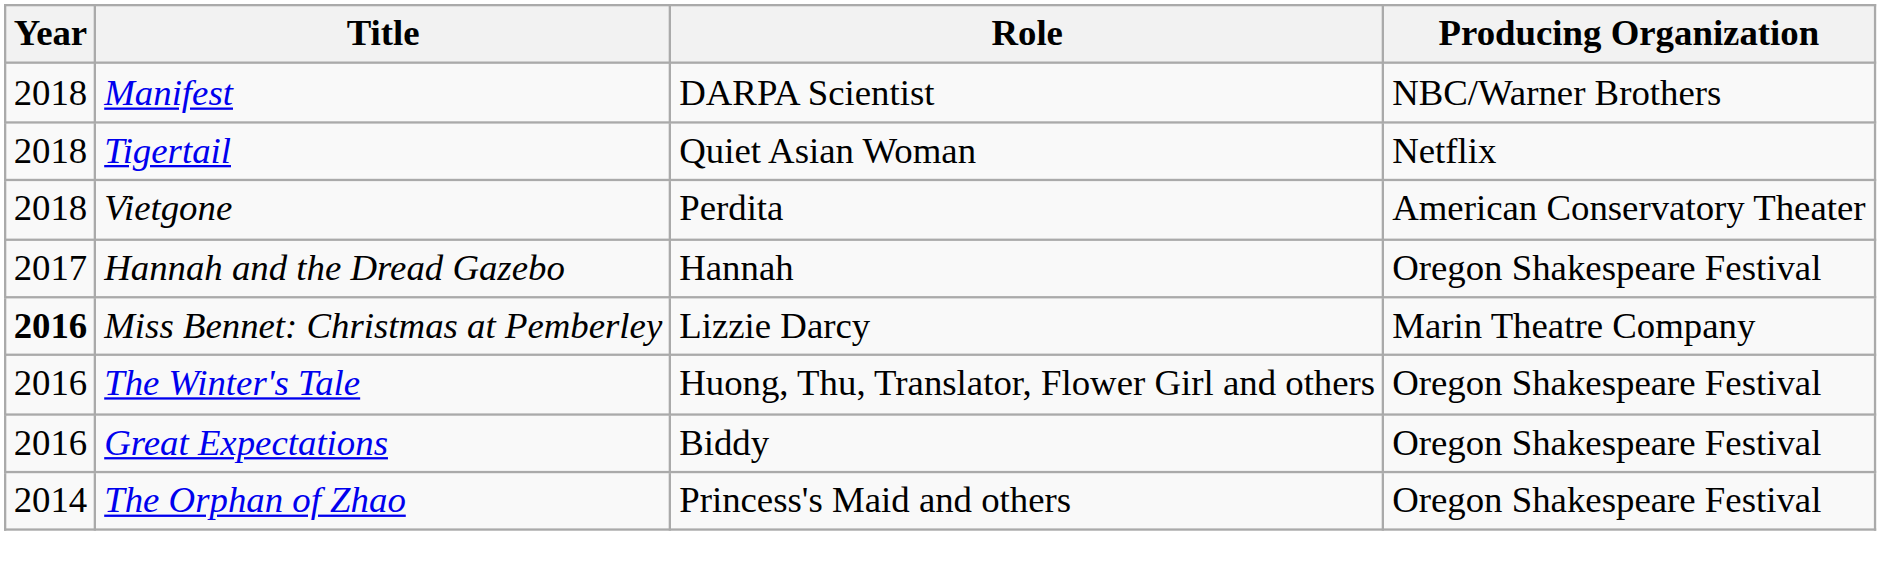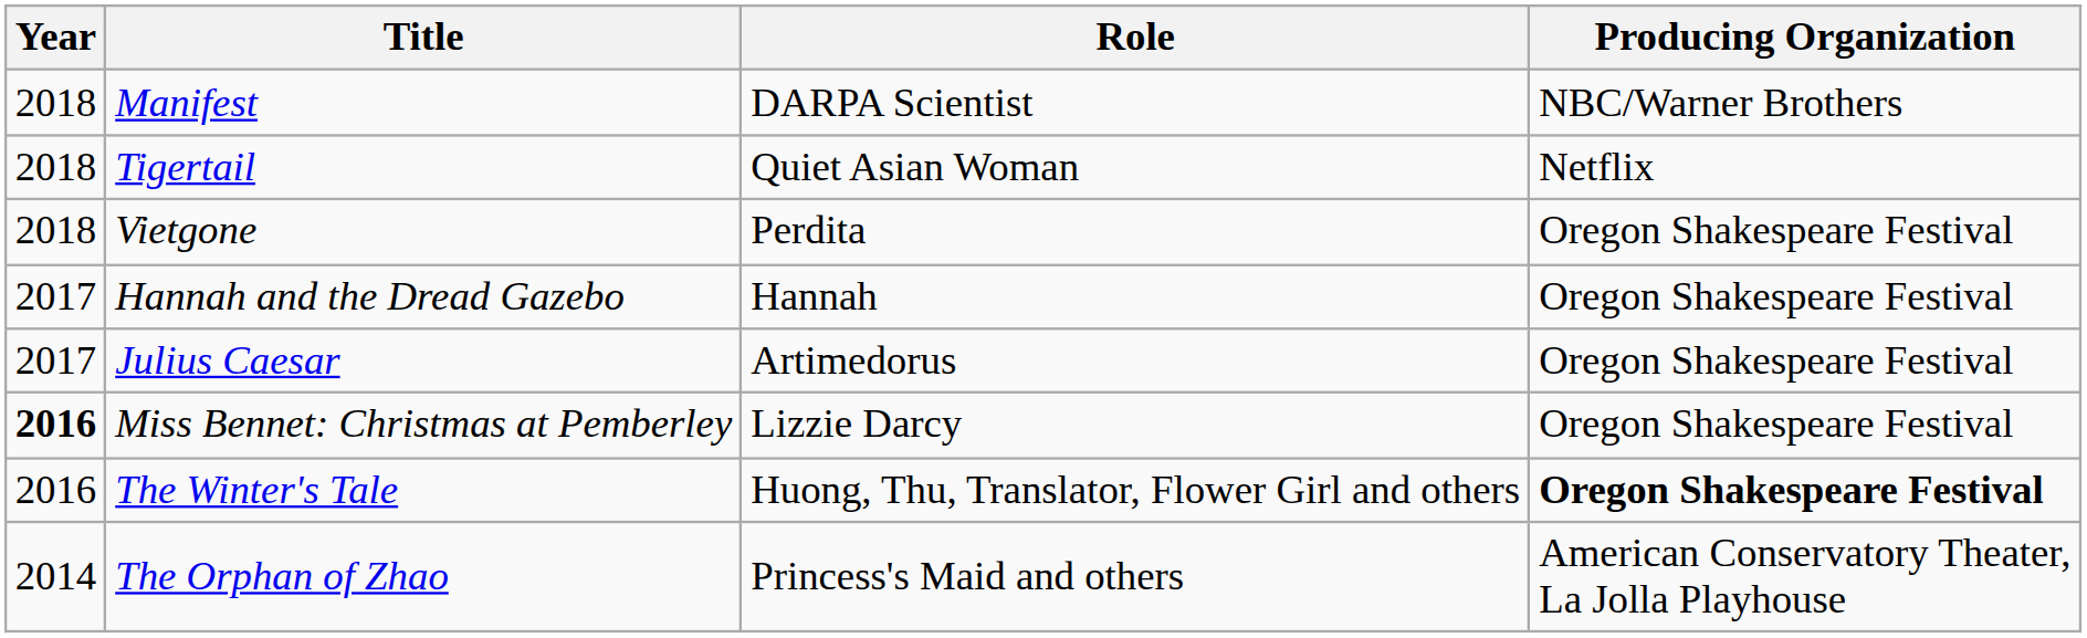 <table class="wikitable">
 <tr>
 <th>Year</th>
 <th>Title</th>
 <th>Role</th>
 <th>Producing Organization</th>
 </tr>
 <tr>
 <td>2018</td>
 <td><em><a href='#'>Manifest</a></em></td>
 <td>DARPA Scientist</td>
 <td>NBC/Warner Brothers</td>
 </tr>
 <tr>
 <td>2018</td>
 <td><em><a href='#'>Tigertail</a></em></td>
 <td>Quiet Asian Woman</td>
 <td>Netflix</td>
 </tr>
 <tr>
 <td>2018</td>
 <td><em>Vietgone</em></td>
 <td>Perdita</td>
-<td>American Conservatory Theater</td>
+<td>Oregon Shakespeare Festival</td>
 </tr>
 <tr>
 <td>2017</td>
 <td><em>Hannah and the Dread Gazebo</em></td>
 <td>Hannah</td>
 <td>Oregon Shakespeare Festival</td>
 </tr>
 <tr>
+<td>2017</td>
+<td><em><a href='#'>Julius Caesar</a></em></td>
+<td>Artimedorus</td>
+<td>Oregon Shakespeare Festival</td>
+</tr>
+<tr>
 <td><strong>2016</strong></td>
 <td><em>Miss Bennet: Christmas at Pemberley</em></td>
 <td>Lizzie Darcy</td>
-<td>Marin Theatre Company</td>
+<td>Oregon Shakespeare Festival</td>
 </tr>
 <tr>
 <td>2016</td>
 <td><em><a href='#'>The Winter's Tale</a></em></td>
 <td>Huong, Thu, Translator, Flower Girl and others</td>
-<td>Oregon Shakespeare Festival</td>
-</tr>
-<tr>
-<td>2016</td>
-<td><em><a href='#'>Great Expectations</a></em></td>
-<td>Biddy</td>
-<td>Oregon Shakespeare Festival</td>
+<td><strong>Oregon Shakespeare Festival</strong></td>
 </tr>
 <tr>
 <td>2014</td>
 <td><em><a href='#'>The Orphan of Zhao</a></em></td>
 <td>Princess's Maid and others</td>
-<td>Oregon Shakespeare Festival</td>
+<td>American Conservatory Theater,<br>La Jolla Playhouse</td>
 </tr>
 </table>
